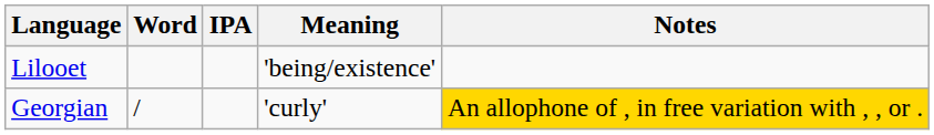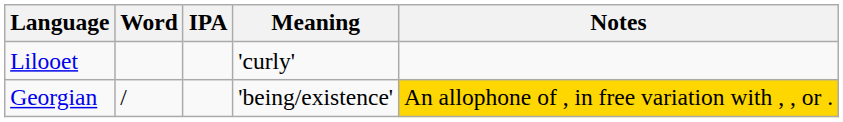 <table class="wikitable">
 <tr>
 <th>Language</th>
 <th>Word</th>
 <th>IPA</th>
 <th>Meaning</th>
 <th>Notes</th>
 </tr>
 <tr>
 <td><a href='#'>Lilooet</a></td>
 <td></td>
 <td></td>
-<td>'being/existence'</td>
+<td>'curly'</td>
 <td></td>
 </tr>
 <tr>
 <td><a href='#'>Georgian</a></td>
 <td>/</td>
 <td></td>
-<td>'curly'</td>
+<td>'being/existence'</td>
 <td style="background: gold;">An allophone of , in free variation with , , or .</td>
 </tr>
 </table>
